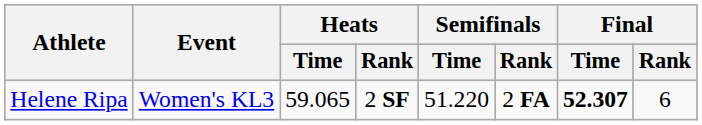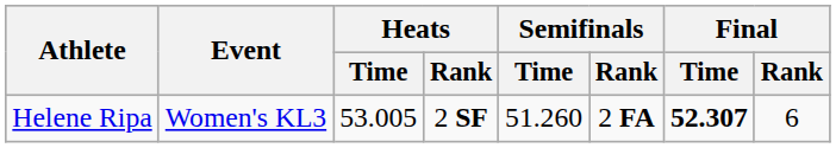 <table class=wikitable style="font-size:90%">
 <tr>
 <th rowspan="2">Athlete</th>
 <th rowspan="2">Event</th>
 <th colspan=2>Heats</th>
 <th colspan=2>Semifinals</th>
 <th colspan=2>Final</th>
 </tr>
 <tr style="font-size:95%">
 <th>Time</th>
 <th>Rank</th>
 <th>Time</th>
 <th>Rank</th>
 <th>Time</th>
 <th>Rank</th>
 </tr>
 <tr align=center>
 <td align=left><a href='#'>Helene Ripa</a></td>
 <td align=left><a href='#'>Women's KL3</a></td>
-<td>59.065</td>
+<td>53.005</td>
 <td>2 <strong>SF</strong></td>
-<td>51.220</td>
+<td>51.260</td>
 <td>2 <strong>FA</strong></td>
 <td><strong>52.307</strong></td>
 <td>6</td>
 </tr>
 </table>
